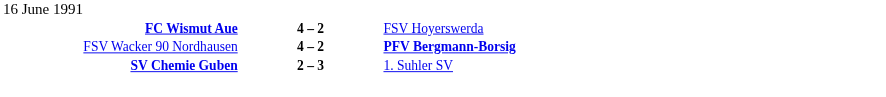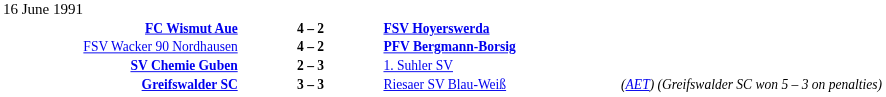 <table width=100% cellspacing=1>
 <tr>
 <th width=20%></th>
 <th width=12%></th>
 <th width=20%></th>
 <th></th>
 </tr>
 <tr>
 <td>16 June 1991</td>
 </tr>
 <tr style=font-size:90%>
 <td align=right><strong><a href='#'>FC Wismut Aue</a></strong></td>
 <td align=center><strong>4 – 2</strong></td>
-<td><a href='#'>FSV Hoyerswerda</a></td>
+<td><strong><a href='#'>FSV Hoyerswerda</a></strong></td>
 </tr>
 <tr style=font-size:90%>
 <td align=right><a href='#'>FSV Wacker 90 Nordhausen</a></td>
 <td align=center><strong>4 – 2</strong></td>
 <td><strong><a href='#'>PFV Bergmann-Borsig</a></strong></td>
 </tr>
 <tr style=font-size:90%>
 <td align=right><strong><a href='#'>SV Chemie Guben</a></strong></td>
 <td align=center><strong>2 – 3</strong></td>
 <td><a href='#'>1. Suhler SV</a></td>
 </tr>
+<tr style=font-size:90%>
+<td align=right><strong><a href='#'>Greifswalder SC</a></strong></td>
+<td align=center><strong>3 – 3</strong></td>
+<td><a href='#'>Riesaer SV Blau-Weiß</a></td>
+<td><em>(<a href='#'>AET</a>) (Greifswalder SC won 5 – 3 on penalties)</em></td>
+</tr>
 </table>
